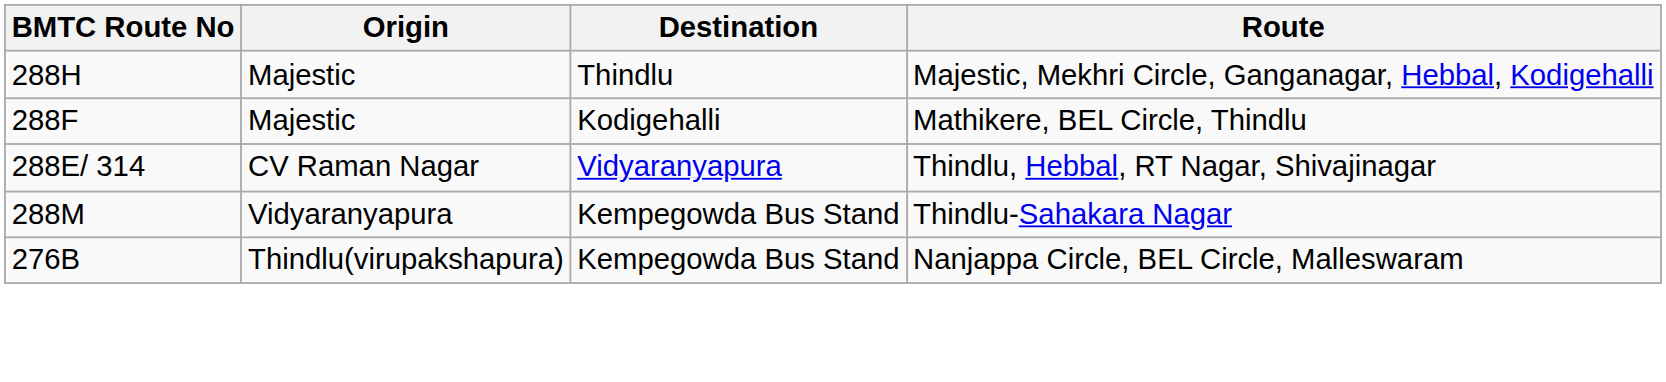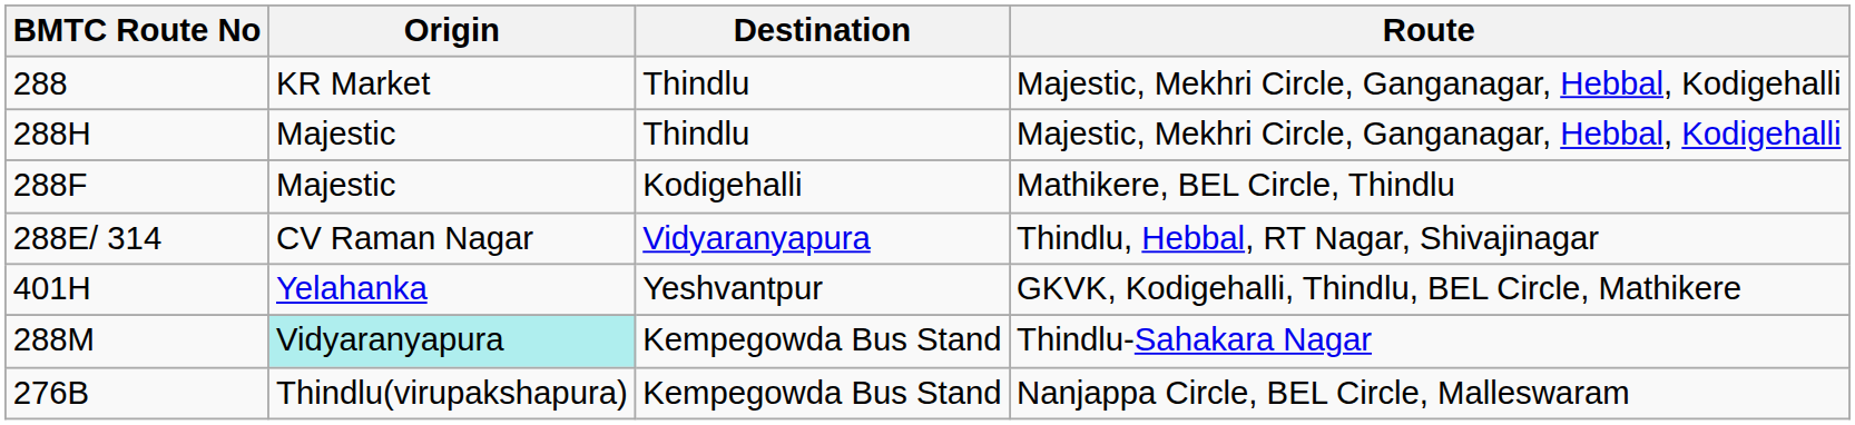 <table class="wikitable" border="1">
 <tr>
 <th>BMTC Route No</th>
 <th>Origin</th>
 <th>Destination</th>
 <th>Route</th>
+</tr>
+<tr>
+<td>288</td>
+<td>KR Market</td>
+<td>Thindlu</td>
+<td>Majestic, Mekhri Circle, Ganganagar, <a href='#'>Hebbal</a>, Kodigehalli</td>
 </tr>
 <tr>
 <td>288H</td>
 <td>Majestic</td>
 <td>Thindlu</td>
 <td>Majestic, Mekhri Circle, Ganganagar, <a href='#'>Hebbal</a>, <a href='#'>Kodigehalli</a></td>
 </tr>
 <tr>
 <td>288F</td>
 <td>Majestic</td>
 <td>Kodigehalli</td>
 <td>Mathikere, BEL Circle, Thindlu</td>
 </tr>
 <tr>
 <td>288E/ 314</td>
 <td>CV Raman Nagar</td>
 <td><a href='#'>Vidyaranyapura</a></td>
 <td>Thindlu, <a href='#'>Hebbal</a>, RT Nagar, Shivajinagar</td>
 </tr>
 <tr>
+<td>401H</td>
+<td><a href='#'>Yelahanka</a></td>
+<td>Yeshvantpur</td>
+<td>GKVK, Kodigehalli, Thindlu, BEL Circle, Mathikere</td>
+</tr>
+<tr>
 <td>288M</td>
-<td>Vidyaranyapura</td>
+<td style="background: paleturquoise;">Vidyaranyapura</td>
 <td>Kempegowda Bus Stand</td>
 <td>Thindlu-<a href='#'>Sahakara Nagar</a></td>
 </tr>
 <tr>
 <td>276B</td>
 <td>Thindlu(virupakshapura)</td>
 <td>Kempegowda Bus Stand</td>
 <td>Nanjappa Circle, BEL Circle, Malleswaram</td>
 </tr>
 </table>
